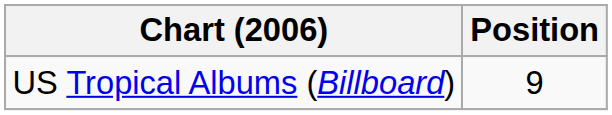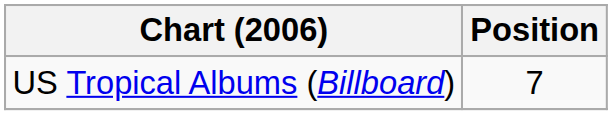 <table class="wikitable sortable">
 <tr>
 <th>Chart (2006)</th>
 <th>Position</th>
 </tr>
 <tr>
 <td align="left">US <a href='#'>Tropical Albums</a> (<em><a href='#'>Billboard</a></em>)</td>
-<td align="center">9</td>
+<td align="center">7</td>
 </tr>
 <tr>
 </tr>
 </table>
